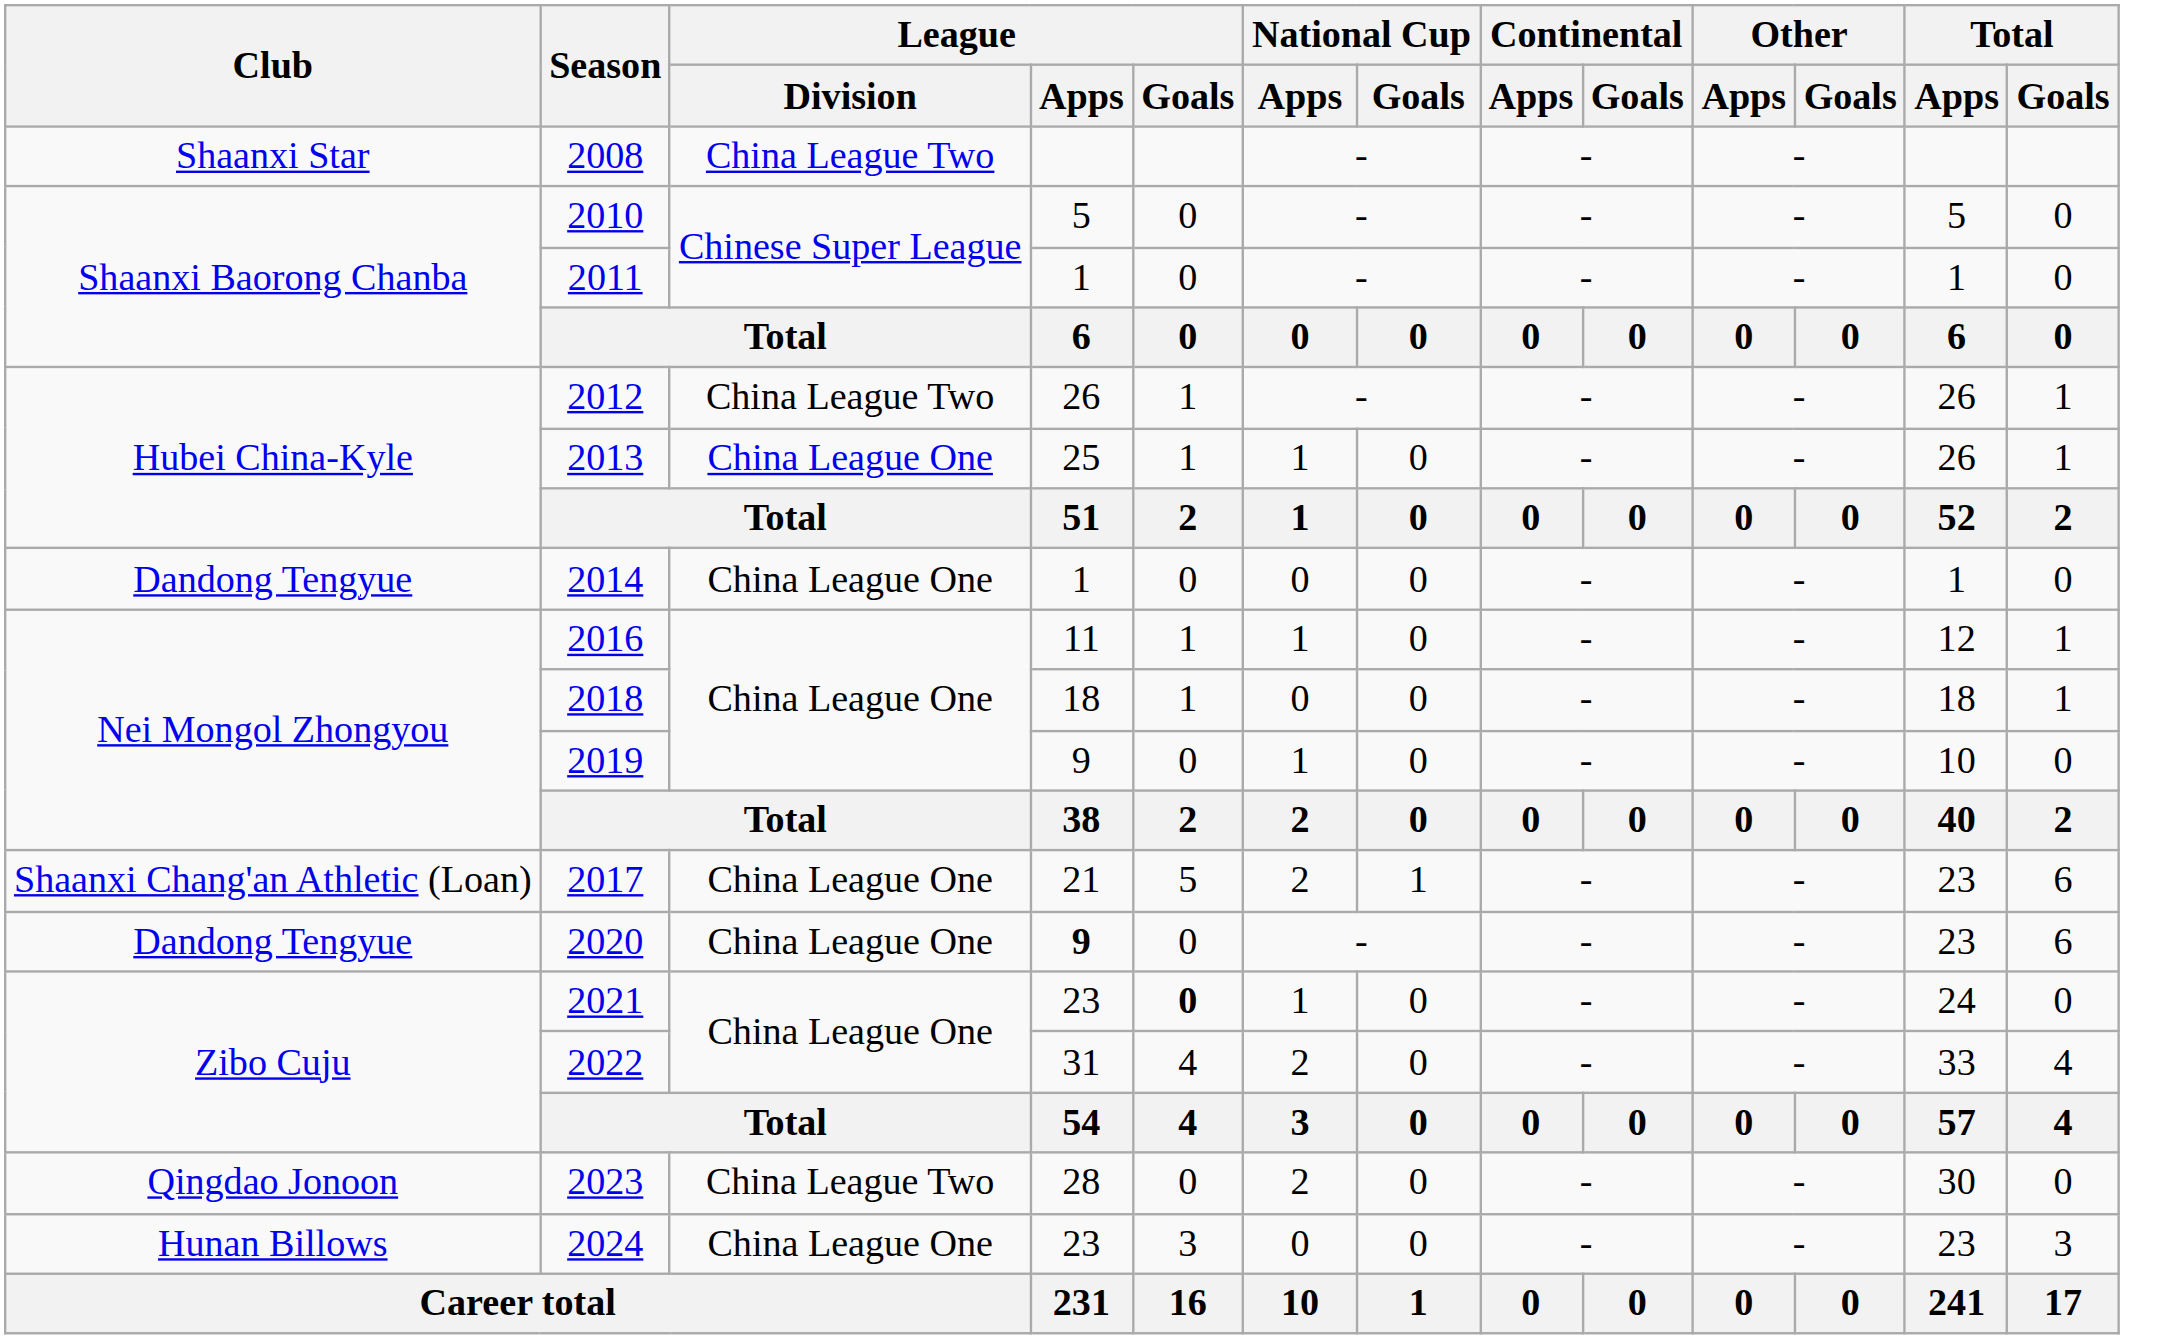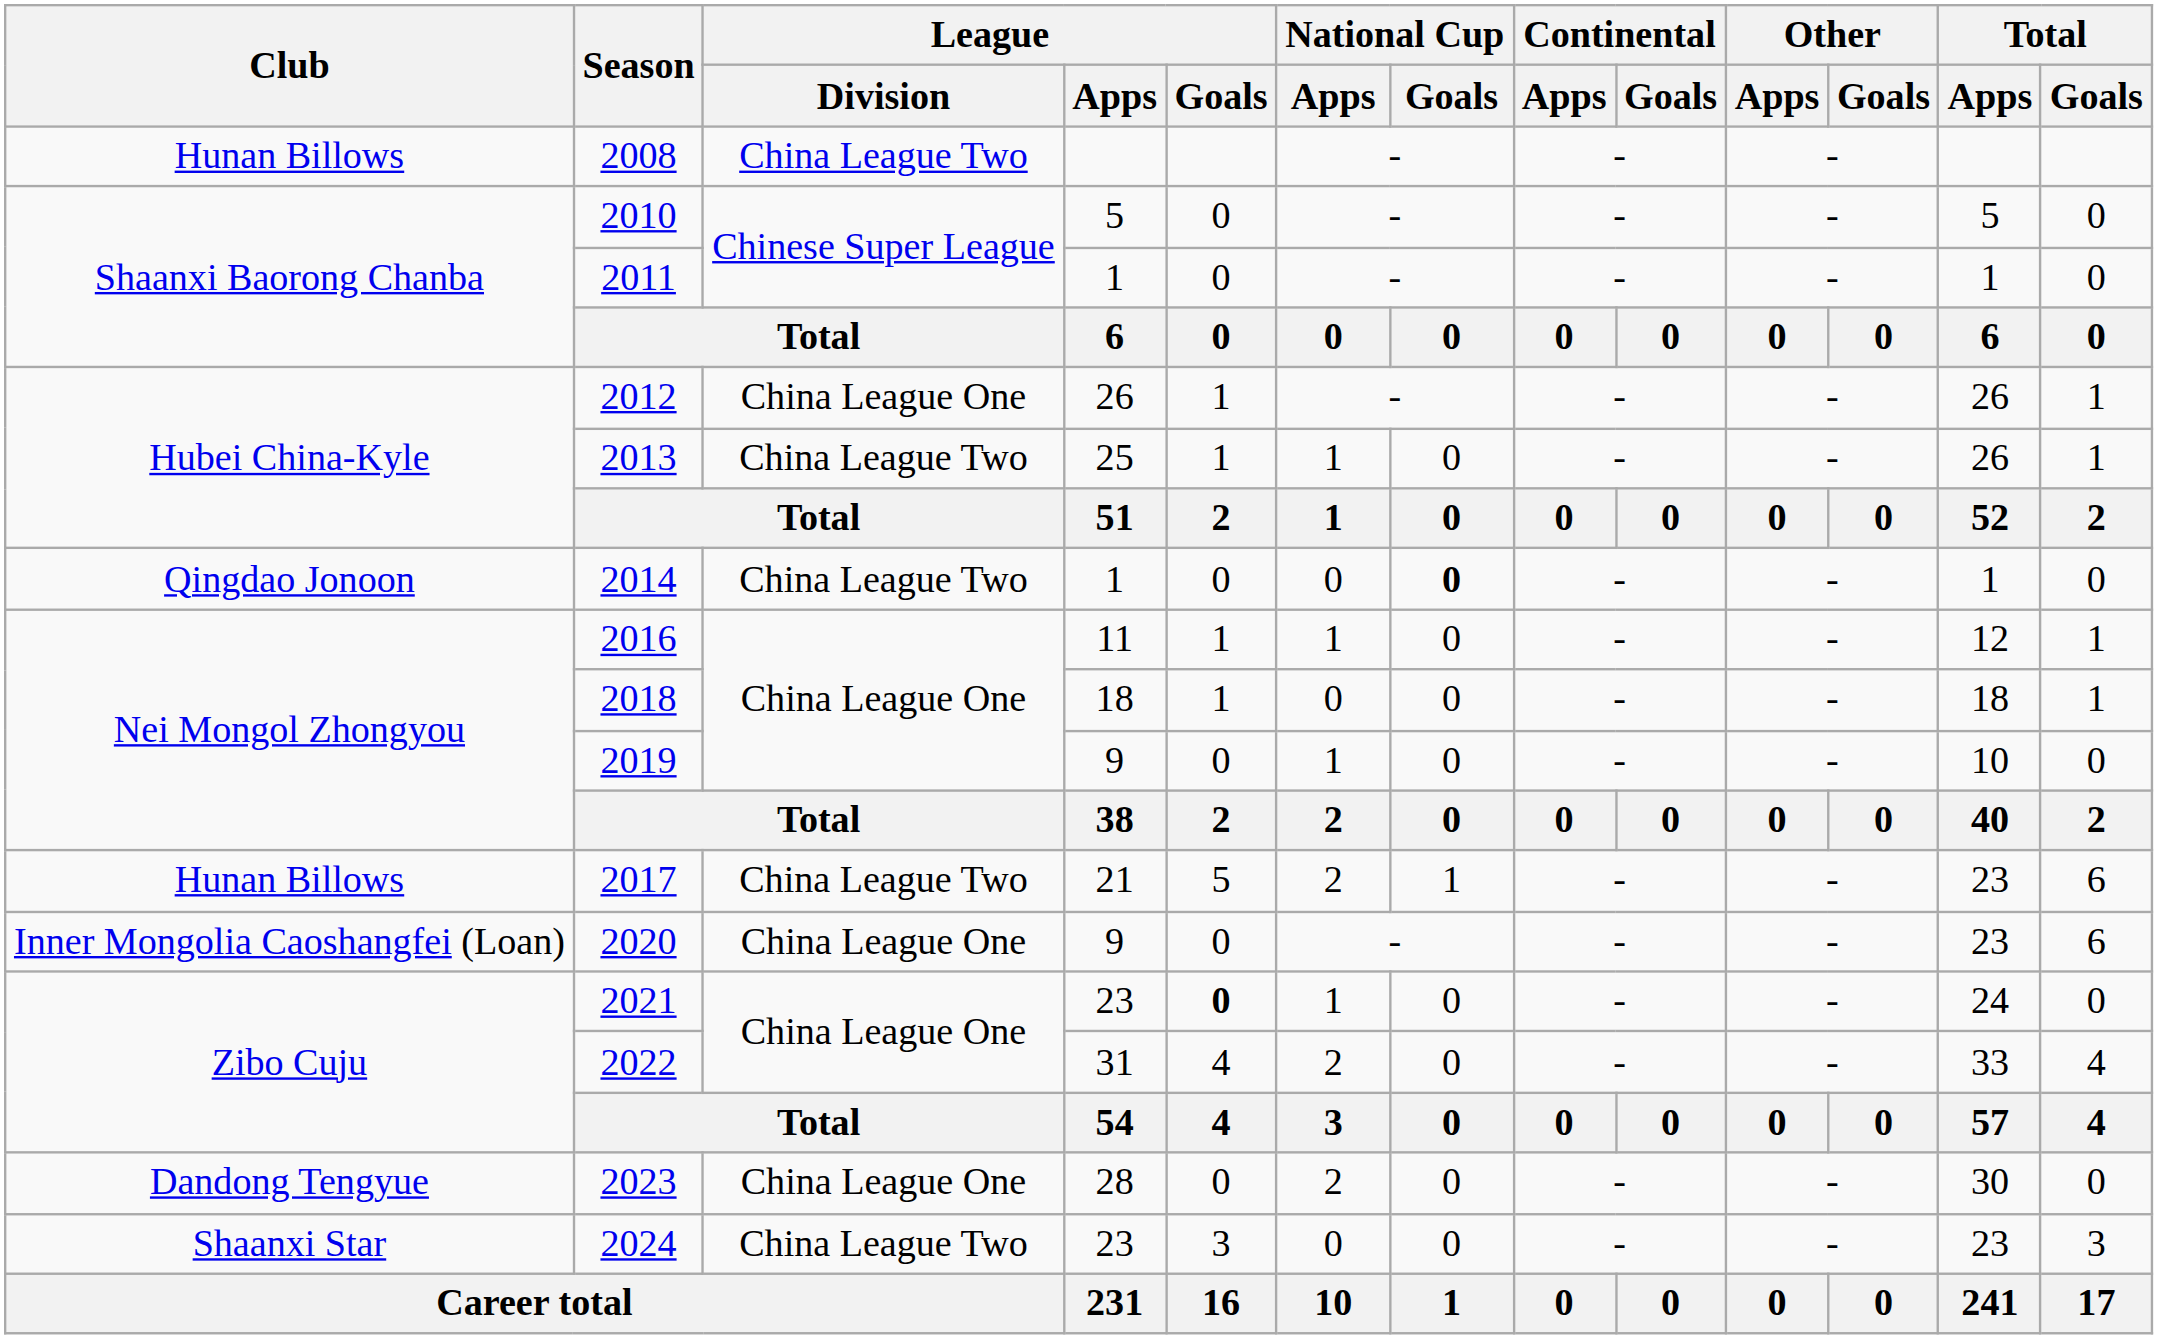 <table class="wikitable" style="text-align: center">
 <tr>
 <th rowspan="2">Club</th>
 <th rowspan="2">Season</th>
 <th colspan="3">League</th>
 <th colspan="2">National Cup</th>
 <th colspan="2">Continental</th>
 <th colspan="2">Other</th>
 <th colspan="2">Total</th>
 </tr>
 <tr>
 <th>Division</th>
 <th>Apps</th>
 <th>Goals</th>
 <th>Apps</th>
 <th>Goals</th>
 <th>Apps</th>
 <th>Goals</th>
 <th>Apps</th>
 <th>Goals</th>
 <th>Apps</th>
 <th>Goals</th>
 </tr>
 <tr>
-<td><a href='#'>Shaanxi Star</a></td>
+<td><a href='#'>Hunan Billows</a></td>
 <td><a href='#'>2008</a></td>
 <td><a href='#'>China League Two</a></td>
 <td></td>
 <td></td>
 <td colspan="2">-</td>
 <td colspan="2">-</td>
 <td colspan="2">-</td>
 <td></td>
 <td></td>
 </tr>
 <tr>
 <td rowspan=3><a href='#'>Shaanxi Baorong Chanba</a></td>
 <td><a href='#'>2010</a></td>
 <td rowspan="2"><a href='#'>Chinese Super League</a></td>
 <td>5</td>
 <td>0</td>
 <td colspan="2">-</td>
 <td colspan="2">-</td>
 <td colspan="2">-</td>
 <td>5</td>
 <td>0</td>
 </tr>
 <tr>
 <td><a href='#'>2011</a></td>
 <td>1</td>
 <td>0</td>
 <td colspan="2">-</td>
 <td colspan="2">-</td>
 <td colspan="2">-</td>
 <td>1</td>
 <td>0</td>
 </tr>
 <tr>
 <th colspan="2"><strong>Total</strong></th>
 <th>6</th>
 <th>0</th>
 <th>0</th>
 <th>0</th>
 <th>0</th>
 <th>0</th>
 <th>0</th>
 <th>0</th>
 <th>6</th>
 <th>0</th>
 </tr>
 <tr>
 <td rowspan=3><a href='#'>Hubei China-Kyle</a></td>
 <td><a href='#'>2012</a></td>
-<td>China League Two</td>
+<td>China League One</td>
 <td>26</td>
 <td>1</td>
 <td colspan="2">-</td>
 <td colspan="2">-</td>
 <td colspan="2">-</td>
 <td>26</td>
 <td>1</td>
 </tr>
 <tr>
 <td><a href='#'>2013</a></td>
-<td><a href='#'>China League One</a></td>
+<td>China League Two</td>
 <td>25</td>
 <td>1</td>
 <td>1</td>
 <td>0</td>
 <td colspan="2">-</td>
 <td colspan="2">-</td>
 <td>26</td>
 <td>1</td>
 </tr>
 <tr>
 <th colspan="2"><strong>Total</strong></th>
 <th>51</th>
 <th>2</th>
 <th>1</th>
 <th>0</th>
 <th>0</th>
 <th>0</th>
 <th>0</th>
 <th>0</th>
 <th>52</th>
 <th>2</th>
 </tr>
 <tr>
-<td><a href='#'>Dandong Tengyue</a></td>
+<td><a href='#'>Qingdao Jonoon</a></td>
 <td><a href='#'>2014</a></td>
-<td>China League One</td>
+<td>China League Two</td>
 <td>1</td>
 <td>0</td>
 <td>0</td>
-<td>0</td>
+<td><strong>0</strong></td>
 <td colspan="2">-</td>
 <td colspan="2">-</td>
 <td>1</td>
 <td>0</td>
 </tr>
 <tr>
 <td rowspan=4><a href='#'>Nei Mongol Zhongyou</a></td>
 <td><a href='#'>2016</a></td>
 <td rowspan=3>China League One</td>
 <td>11</td>
 <td>1</td>
 <td>1</td>
 <td>0</td>
 <td colspan="2">-</td>
 <td colspan="2">-</td>
 <td>12</td>
 <td>1</td>
 </tr>
 <tr>
 <td><a href='#'>2018</a></td>
 <td>18</td>
 <td>1</td>
 <td>0</td>
 <td>0</td>
 <td colspan="2">-</td>
 <td colspan="2">-</td>
 <td>18</td>
 <td>1</td>
 </tr>
 <tr>
 <td><a href='#'>2019</a></td>
 <td>9</td>
 <td>0</td>
 <td>1</td>
 <td>0</td>
 <td colspan="2">-</td>
 <td colspan="2">-</td>
 <td>10</td>
 <td>0</td>
 </tr>
 <tr>
 <th colspan="2"><strong>Total</strong></th>
 <th>38</th>
 <th>2</th>
 <th>2</th>
 <th>0</th>
 <th>0</th>
 <th>0</th>
 <th>0</th>
 <th>0</th>
 <th>40</th>
 <th>2</th>
 </tr>
 <tr>
-<td><a href='#'>Shaanxi Chang'an Athletic</a> (Loan)</td>
+<td><a href='#'>Hunan Billows</a></td>
 <td><a href='#'>2017</a></td>
-<td>China League One</td>
+<td>China League Two</td>
 <td>21</td>
 <td>5</td>
 <td>2</td>
 <td>1</td>
 <td colspan="2">-</td>
 <td colspan="2">-</td>
 <td>23</td>
 <td>6</td>
 </tr>
 <tr>
-<td><a href='#'>Dandong Tengyue</a></td>
+<td><a href='#'>Inner Mongolia Caoshangfei</a> (Loan)</td>
 <td><a href='#'>2020</a></td>
 <td>China League One</td>
-<td><strong>9</strong></td>
+<td>9</td>
 <td>0</td>
 <td colspan="2">-</td>
 <td colspan="2">-</td>
 <td colspan="2">-</td>
 <td>23</td>
 <td>6</td>
 </tr>
 <tr>
 <td rowspan=3><a href='#'>Zibo Cuju</a></td>
 <td><a href='#'>2021</a></td>
 <td rowspan=2>China League One</td>
 <td>23</td>
 <td><strong>0</strong></td>
 <td>1</td>
 <td>0</td>
 <td colspan="2">-</td>
 <td colspan="2">-</td>
 <td>24</td>
 <td>0</td>
 </tr>
 <tr>
 <td><a href='#'>2022</a></td>
 <td>31</td>
 <td>4</td>
 <td>2</td>
 <td>0</td>
 <td colspan="2">-</td>
 <td colspan="2">-</td>
 <td>33</td>
 <td>4</td>
 </tr>
 <tr>
 <th colspan="2"><strong>Total</strong></th>
 <th>54</th>
 <th>4</th>
 <th>3</th>
 <th>0</th>
 <th>0</th>
 <th>0</th>
 <th>0</th>
 <th>0</th>
 <th>57</th>
 <th>4</th>
 </tr>
 <tr>
-<td><a href='#'>Qingdao Jonoon</a></td>
+<td><a href='#'>Dandong Tengyue</a></td>
 <td><a href='#'>2023</a></td>
-<td>China League Two</td>
+<td>China League One</td>
 <td>28</td>
 <td>0</td>
 <td>2</td>
 <td>0</td>
 <td colspan="2">-</td>
 <td colspan="2">-</td>
 <td>30</td>
 <td>0</td>
 </tr>
 <tr>
-<td><a href='#'>Hunan Billows</a></td>
+<td><a href='#'>Shaanxi Star</a></td>
 <td><a href='#'>2024</a></td>
-<td>China League One</td>
+<td>China League Two</td>
 <td>23</td>
 <td>3</td>
 <td>0</td>
 <td>0</td>
 <td colspan="2">-</td>
 <td colspan="2">-</td>
 <td>23</td>
 <td>3</td>
 </tr>
 <tr>
 <th colspan=3>Career total</th>
 <th>231</th>
 <th>16</th>
 <th>10</th>
 <th>1</th>
 <th>0</th>
 <th>0</th>
 <th>0</th>
 <th>0</th>
 <th>241</th>
 <th>17</th>
 </tr>
 </table>
